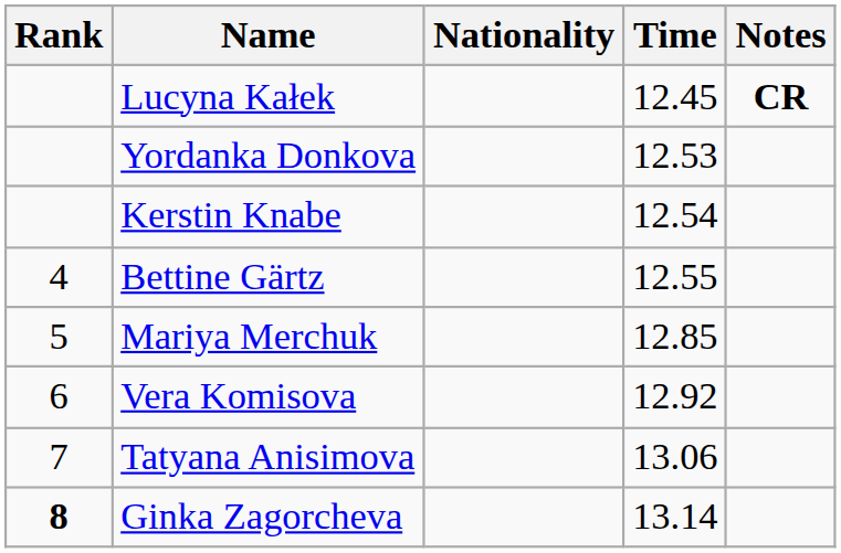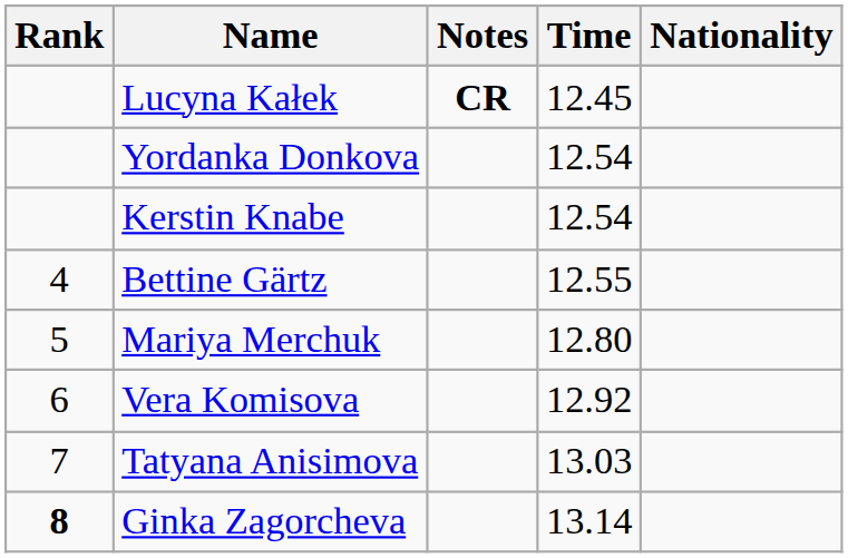 <table class="wikitable sortable" style="text-align:center">
 <tr>
 <th>Rank</th>
 <th>Name</th>
+<th>Notes</th>
+<th>Time</th>
 <th>Nationality</th>
-<th>Time</th>
-<th>Notes</th>
 </tr>
 <tr>
 <td></td>
 <td align=left><a href='#'>Lucyna Kałek</a></td>
+<td><strong>CR</strong></td>
+<td>12.45</td>
 <td align=left></td>
-<td>12.45</td>
-<td><strong>CR</strong></td>
 </tr>
 <tr>
 <td></td>
 <td align=left><a href='#'>Yordanka Donkova</a></td>
+<td></td>
+<td>12.54</td>
 <td align=left></td>
-<td>12.53</td>
-<td></td>
 </tr>
 <tr>
 <td></td>
 <td align=left><a href='#'>Kerstin Knabe</a></td>
+<td></td>
+<td>12.54</td>
 <td align=left></td>
-<td>12.54</td>
-<td></td>
 </tr>
 <tr>
 <td>4</td>
 <td align=left><a href='#'>Bettine Gärtz</a></td>
+<td></td>
+<td>12.55</td>
 <td align=left></td>
-<td>12.55</td>
-<td></td>
 </tr>
 <tr>
 <td>5</td>
 <td align=left><a href='#'>Mariya Merchuk</a></td>
+<td></td>
+<td>12.80</td>
 <td align=left></td>
-<td>12.85</td>
-<td></td>
 </tr>
 <tr>
 <td>6</td>
 <td align=left><a href='#'>Vera Komisova</a></td>
+<td></td>
+<td>12.92</td>
 <td align=left></td>
-<td>12.92</td>
-<td></td>
 </tr>
 <tr>
 <td>7</td>
 <td align=left><a href='#'>Tatyana Anisimova</a></td>
+<td></td>
+<td>13.03</td>
 <td align=left></td>
-<td>13.06</td>
-<td></td>
 </tr>
 <tr>
 <td><strong>8</strong></td>
 <td align=left><a href='#'>Ginka Zagorcheva</a></td>
+<td></td>
+<td>13.14</td>
 <td align=left></td>
-<td>13.14</td>
-<td></td>
 </tr>
 </table>
